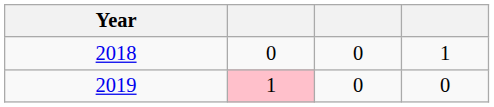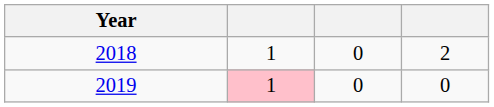 <table class="wikitable" width=30% style="font-size:100%; text-align:center;">
 <tr>
 <th>Year</th>
 <th></th>
 <th></th>
 <th></th>
 </tr>
 <tr>
 <td><a href='#'>2018</a></td>
+<td>1</td>
 <td>0</td>
-<td>0</td>
-<td>1</td>
+<td>2</td>
 </tr>
 <tr>
 <td><a href='#'>2019</a></td>
 <td style="background: pink;">1</td>
 <td>0</td>
 <td>0</td>
 </tr>
 </table>
